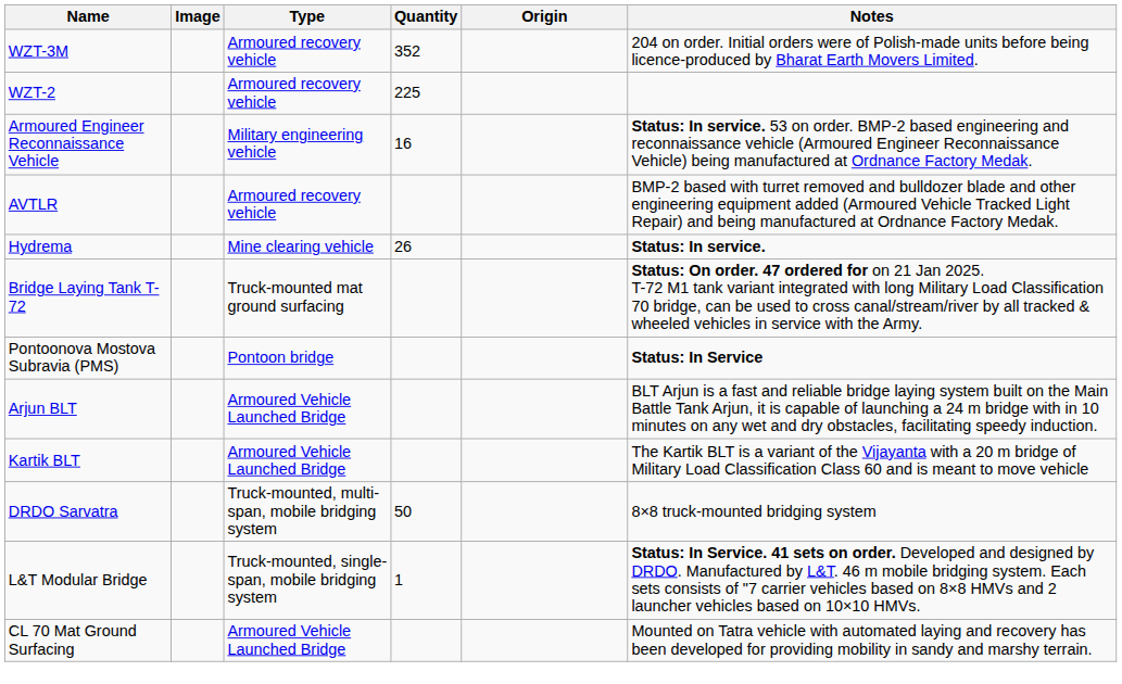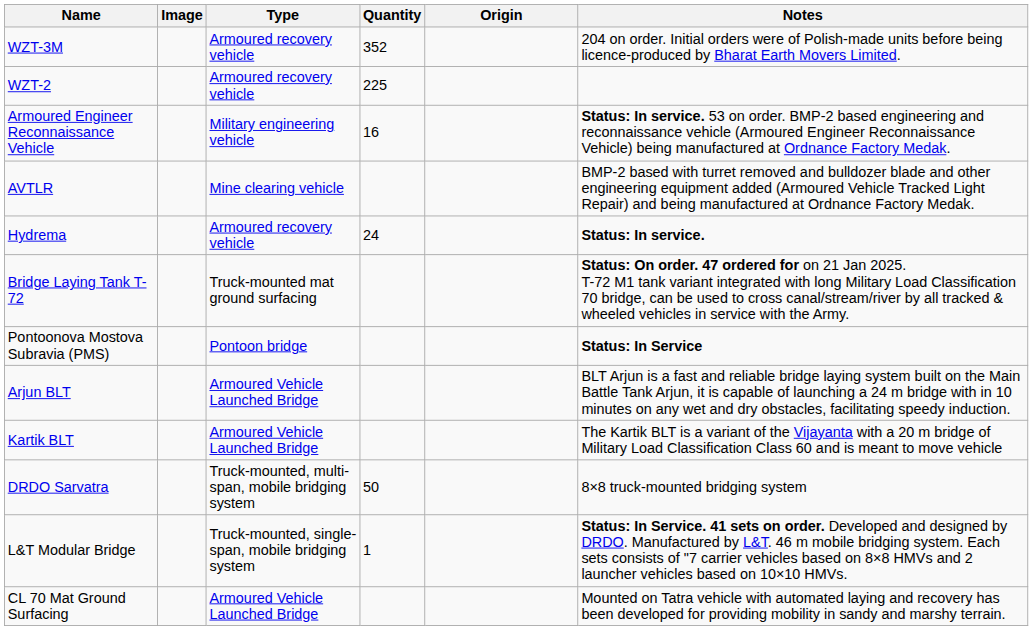 <table class="wikitable" style="width:90%;">
 <tr>
 <th style="width:15%;">Name</th>
 <th>Image</th>
 <th style="width:15%;">Type</th>
 <th style="width:5%;">Quantity</th>
 <th style="width:15%;">Origin</th>
 <th>Notes</th>
 </tr>
 <tr>
 <td><a href='#'>WZT-3M</a></td>
 <td></td>
 <td><a href='#'>Armoured recovery vehicle</a></td>
 <td>352</td>
 <td><br></td>
 <td>204 on order. Initial orders were of Polish-made units before being licence-produced by <a href='#'>Bharat Earth Movers Limited</a>.</td>
 </tr>
 <tr>
 <td><a href='#'>WZT-2</a></td>
 <td></td>
 <td><a href='#'>Armoured recovery vehicle</a></td>
 <td>225</td>
 <td></td>
 <td></td>
 </tr>
 <tr>
 <td><a href='#'>Armoured Engineer Reconnaissance Vehicle</a></td>
 <td></td>
 <td><a href='#'>Military engineering vehicle</a></td>
 <td>16</td>
 <td></td>
 <td><strong>Status: In service.</strong> 53 on order. BMP-2 based engineering and reconnaissance vehicle (Armoured Engineer Reconnaissance Vehicle) being manufactured at <a href='#'>Ordnance Factory Medak</a>.</td>
 </tr>
 <tr>
 <td><a href='#'>AVTLR</a></td>
 <td></td>
-<td><a href='#'>Armoured recovery vehicle</a></td>
+<td><a href='#'>Mine clearing vehicle</a></td>
 <td></td>
 <td></td>
 <td>BMP-2 based with turret removed and bulldozer blade and other engineering equipment added (Armoured Vehicle Tracked Light Repair) and being manufactured at Ordnance Factory Medak.</td>
 </tr>
 <tr>
 <td><a href='#'>Hydrema</a></td>
 <td></td>
-<td><a href='#'>Mine clearing vehicle</a></td>
-<td>26</td>
+<td><a href='#'>Armoured recovery vehicle</a></td>
+<td>24</td>
 <td><br></td>
 <td><strong>Status: In service.</strong></td>
 </tr>
 <tr>
 <td><a href='#'>Bridge Laying Tank T-72</a></td>
 <td></td>
 <td>Truck-mounted mat ground surfacing</td>
 <td></td>
 <td><br></td>
 <td><strong>Status: On order. 47 ordered for</strong>  on 21 Jan 2025.<br>T-72 M1 tank variant integrated with long Military Load Classification 70 bridge, can be used to cross canal/stream/river by all tracked & wheeled vehicles in service with the Army.</td>
 </tr>
 <tr>
 <td>Pontoonova Mostova Subravia (PMS)</td>
 <td></td>
 <td><a href='#'>Pontoon bridge</a></td>
 <td></td>
 <td><br></td>
 <td><strong>Status: In Service</strong></td>
 </tr>
 <tr>
 <td><a href='#'>Arjun BLT</a></td>
 <td></td>
 <td><a href='#'>Armoured Vehicle Launched Bridge</a></td>
 <td></td>
 <td></td>
 <td>BLT Arjun is a fast and reliable bridge laying system built on the Main Battle Tank Arjun, it is capable of launching a 24 m bridge with in 10 minutes on any wet and dry obstacles, facilitating speedy induction.</td>
 </tr>
 <tr>
 <td><a href='#'>Kartik BLT</a></td>
 <td></td>
 <td><a href='#'>Armoured Vehicle Launched Bridge</a></td>
 <td></td>
 <td></td>
 <td>The Kartik BLT is a variant of the <a href='#'>Vijayanta</a> with a 20 m bridge of Military Load Classification Class 60 and is meant to move vehicle</td>
 </tr>
 <tr>
 <td><a href='#'>DRDO Sarvatra</a></td>
 <td></td>
 <td>Truck-mounted, multi-span, mobile bridging system</td>
 <td>50</td>
 <td></td>
 <td>8×8 truck-mounted bridging system</td>
 </tr>
 <tr>
 <td>L&T Modular Bridge</td>
 <td></td>
 <td>Truck-mounted, single-span, mobile bridging system</td>
 <td>1</td>
 <td></td>
 <td><strong>Status: In Service. 41 sets on order.</strong> Developed and designed by <a href='#'>DRDO</a>. Manufactured by <a href='#'>L&T</a>. 46 m mobile bridging system. Each sets consists of "7 carrier vehicles based on 8×8 HMVs and 2 launcher vehicles based on 10×10 HMVs.</td>
 </tr>
 <tr>
 <td>CL 70 Mat Ground Surfacing</td>
 <td></td>
 <td><a href='#'>Armoured Vehicle Launched Bridge</a></td>
 <td></td>
 <td></td>
 <td>Mounted on Tatra vehicle with automated laying and recovery has been developed for providing mobility in sandy and marshy terrain.</td>
 </tr>
 </table>
